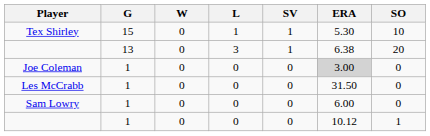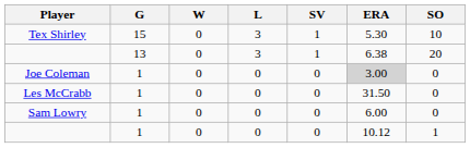 <table class="wikitable sortable">
 <tr>
 <th bgcolor="#DDDDFF" width="16%">Player</th>
 <th bgcolor="#DDDDFF" width="9%">G</th>
 <th bgcolor="#DDDDFF" width="9%">W</th>
 <th bgcolor="#DDDDFF" width="9%">L</th>
 <th bgcolor="#DDDDFF" width="9%">SV</th>
 <th bgcolor="#DDDDFF" width="9%">ERA</th>
 <th bgcolor="#DDDDFF" width="9%">SO</th>
 </tr>
 <tr align="center">
 <td><a href='#'>Tex Shirley</a></td>
 <td>15</td>
 <td>0</td>
-<td>1</td>
+<td>3</td>
 <td>1</td>
 <td>5.30</td>
 <td>10</td>
 </tr>
 <tr align=center>
 <td></td>
 <td>13</td>
 <td>0</td>
 <td>3</td>
 <td>1</td>
 <td>6.38</td>
 <td>20</td>
 </tr>
 <tr align="center">
 <td><a href='#'>Joe Coleman</a></td>
 <td>1</td>
 <td>0</td>
 <td>0</td>
 <td>0</td>
 <td style="background: lightgrey;">3.00</td>
 <td>0</td>
 </tr>
 <tr align=center>
 <td><a href='#'>Les McCrabb</a></td>
 <td>1</td>
 <td>0</td>
 <td>0</td>
 <td>0</td>
 <td>31.50</td>
 <td>0</td>
 </tr>
 <tr align=center>
 <td><a href='#'>Sam Lowry</a></td>
 <td>1</td>
 <td>0</td>
 <td>0</td>
 <td>0</td>
 <td>6.00</td>
 <td>0</td>
 </tr>
 <tr align=center>
 <td></td>
 <td>1</td>
 <td>0</td>
 <td>0</td>
 <td>0</td>
 <td>10.12</td>
 <td>1</td>
 </tr>
 </table>
